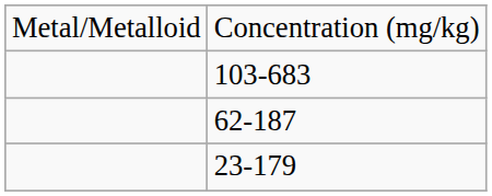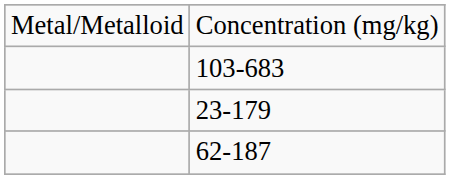 <table class="wikitable">
 <tr>
 <td>Metal/Metalloid</td>
 <td>Concentration (mg/kg)</td>
 </tr>
 <tr>
 <td></td>
 <td>103-683</td>
 </tr>
 <tr>
 <td></td>
-<td>62-187</td>
+<td>23-179</td>
 </tr>
 <tr>
 <td></td>
-<td>23-179</td>
+<td>62-187</td>
 </tr>
 </table>
